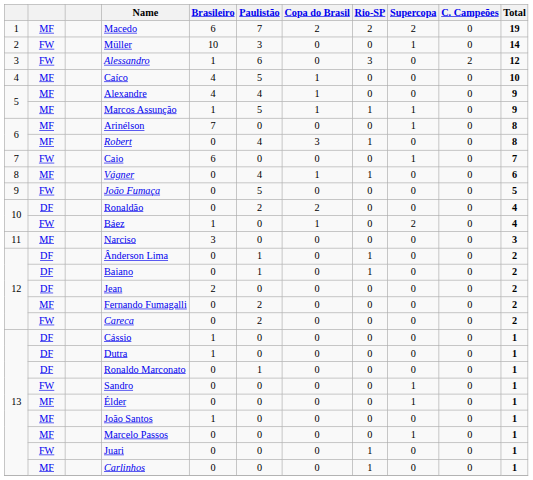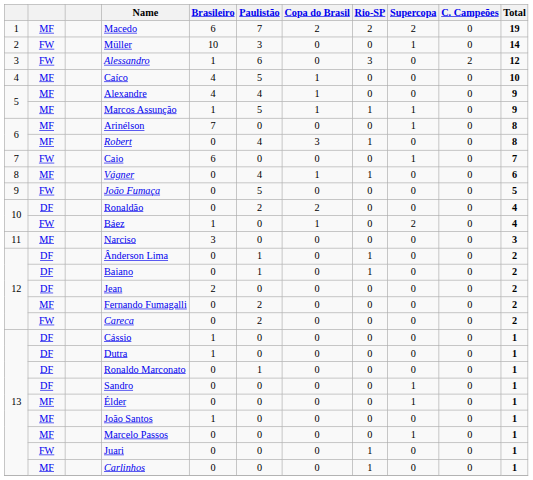 <table class="wikitable sortable" style="text-align:center;">
 <tr>
 <th width="30"></th>
 <th width="50"></th>
 <th width="50"></th>
 <th>Name</th>
 <th><a href='#'>Brasileiro</a></th>
 <th><a href='#'>Paulistão</a></th>
 <th><a href='#'>Copa do Brasil</a></th>
 <th><a href='#'>Rio-SP</a></th>
 <th><a href='#'>Supercopa</a></th>
 <th><a href='#'>C. Campeões</a></th>
 <th>Total</th>
 </tr>
 <tr>
 <td rowspan=1>1</td>
 <td><a href='#'>MF</a></td>
 <td></td>
 <td align=left><a href='#'>Macedo</a></td>
 <td>6</td>
 <td>7</td>
 <td>2</td>
 <td>2</td>
 <td>2</td>
 <td>0</td>
 <td><strong>19</strong></td>
 </tr>
 <tr>
 <td rowspan=1>2</td>
 <td><a href='#'>FW</a></td>
 <td></td>
 <td align=left><a href='#'>Müller</a></td>
 <td>10</td>
 <td>3</td>
 <td>0</td>
 <td>0</td>
 <td>1</td>
 <td>0</td>
 <td><strong>14</strong></td>
 </tr>
 <tr>
 <td rowspan=1>3</td>
 <td><a href='#'>FW</a></td>
 <td></td>
 <td align=left><em><a href='#'>Alessandro</a></em></td>
 <td>1</td>
 <td>6</td>
 <td>0</td>
 <td>3</td>
 <td>0</td>
 <td>2</td>
 <td><strong>12</strong></td>
 </tr>
 <tr>
 <td rowspan=1>4</td>
 <td><a href='#'>MF</a></td>
 <td></td>
 <td align=left><a href='#'>Caíco</a></td>
 <td>4</td>
 <td>5</td>
 <td>1</td>
 <td>0</td>
 <td>0</td>
 <td>0</td>
 <td><strong>10</strong></td>
 </tr>
 <tr>
 <td rowspan=2>5</td>
 <td><a href='#'>MF</a></td>
 <td></td>
 <td align=left><a href='#'>Alexandre</a></td>
 <td>4</td>
 <td>4</td>
 <td>1</td>
 <td>0</td>
 <td>0</td>
 <td>0</td>
 <td><strong>9</strong></td>
 </tr>
 <tr>
 <td><a href='#'>MF</a></td>
 <td></td>
 <td align=left><a href='#'>Marcos Assunção</a></td>
 <td>1</td>
 <td>5</td>
 <td>1</td>
 <td>1</td>
 <td>1</td>
 <td>0</td>
 <td><strong>9</strong></td>
 </tr>
 <tr>
 <td rowspan=2>6</td>
 <td><a href='#'>MF</a></td>
 <td></td>
 <td align=left><a href='#'>Arinélson</a></td>
 <td>7</td>
 <td>0</td>
 <td>0</td>
 <td>0</td>
 <td>1</td>
 <td>0</td>
 <td><strong>8</strong></td>
 </tr>
 <tr>
 <td><a href='#'>MF</a></td>
 <td></td>
 <td align=left><em><a href='#'>Robert</a></em></td>
 <td>0</td>
 <td>4</td>
 <td>3</td>
 <td>1</td>
 <td>0</td>
 <td>0</td>
 <td><strong>8</strong></td>
 </tr>
 <tr>
 <td rowspan=1>7</td>
 <td><a href='#'>FW</a></td>
 <td></td>
 <td align=left><a href='#'>Caio</a></td>
 <td>6</td>
 <td>0</td>
 <td>0</td>
 <td>0</td>
 <td>1</td>
 <td>0</td>
 <td><strong>7</strong></td>
 </tr>
 <tr>
 <td rowspan=1>8</td>
 <td><a href='#'>MF</a></td>
 <td></td>
 <td align=left><em><a href='#'>Vágner</a></em></td>
 <td>0</td>
 <td>4</td>
 <td>1</td>
 <td>1</td>
 <td>0</td>
 <td>0</td>
 <td><strong>6</strong></td>
 </tr>
 <tr>
 <td rowspan=1>9</td>
 <td><a href='#'>FW</a></td>
 <td></td>
 <td align=left><em><a href='#'>João Fumaça</a></em></td>
 <td>0</td>
 <td>5</td>
 <td>0</td>
 <td>0</td>
 <td>0</td>
 <td>0</td>
 <td><strong>5</strong></td>
 </tr>
 <tr>
 <td rowspan=2>10</td>
 <td><a href='#'>DF</a></td>
 <td></td>
 <td align=left><a href='#'>Ronaldão</a></td>
 <td>0</td>
 <td>2</td>
 <td>2</td>
 <td>0</td>
 <td>0</td>
 <td>0</td>
 <td><strong>4</strong></td>
 </tr>
 <tr>
 <td><a href='#'>FW</a></td>
 <td></td>
 <td align=left><a href='#'>Báez</a></td>
 <td>1</td>
 <td>0</td>
 <td>1</td>
 <td>0</td>
 <td>2</td>
 <td>0</td>
 <td><strong>4</strong></td>
 </tr>
 <tr>
 <td rowspan=1>11</td>
 <td><a href='#'>MF</a></td>
 <td></td>
 <td align=left><a href='#'>Narciso</a></td>
 <td>3</td>
 <td>0</td>
 <td>0</td>
 <td>0</td>
 <td>0</td>
 <td>0</td>
 <td><strong>3</strong></td>
 </tr>
 <tr>
 <td rowspan=5>12</td>
 <td><a href='#'>DF</a></td>
 <td></td>
 <td align=left><a href='#'>Ânderson Lima</a></td>
 <td>0</td>
 <td>1</td>
 <td>0</td>
 <td>1</td>
 <td>0</td>
 <td>0</td>
 <td><strong>2</strong></td>
 </tr>
 <tr>
 <td><a href='#'>DF</a></td>
 <td></td>
 <td align=left><a href='#'>Baiano</a></td>
 <td>0</td>
 <td>1</td>
 <td>0</td>
 <td>1</td>
 <td>0</td>
 <td>0</td>
 <td><strong>2</strong></td>
 </tr>
 <tr>
 <td><a href='#'>DF</a></td>
 <td></td>
 <td align=left><a href='#'>Jean</a></td>
 <td>2</td>
 <td>0</td>
 <td>0</td>
 <td>0</td>
 <td>0</td>
 <td>0</td>
 <td><strong>2</strong></td>
 </tr>
 <tr>
 <td><a href='#'>MF</a></td>
 <td></td>
 <td align=left><a href='#'>Fernando Fumagalli</a></td>
 <td>0</td>
 <td>2</td>
 <td>0</td>
 <td>0</td>
 <td>0</td>
 <td>0</td>
 <td><strong>2</strong></td>
 </tr>
 <tr>
 <td><a href='#'>FW</a></td>
 <td></td>
 <td align=left><em><a href='#'>Careca</a></em></td>
 <td>0</td>
 <td>2</td>
 <td>0</td>
 <td>0</td>
 <td>0</td>
 <td>0</td>
 <td><strong>2</strong></td>
 </tr>
 <tr>
 <td rowspan=9>13</td>
 <td><a href='#'>DF</a></td>
 <td></td>
 <td align=left><a href='#'>Cássio</a></td>
 <td>1</td>
 <td>0</td>
 <td>0</td>
 <td>0</td>
 <td>0</td>
 <td>0</td>
 <td><strong>1</strong></td>
 </tr>
 <tr>
 <td><a href='#'>DF</a></td>
 <td></td>
 <td align=left><a href='#'>Dutra</a></td>
 <td>1</td>
 <td>0</td>
 <td>0</td>
 <td>0</td>
 <td>0</td>
 <td>0</td>
 <td><strong>1</strong></td>
 </tr>
 <tr>
 <td><a href='#'>DF</a></td>
 <td></td>
 <td align=left><a href='#'>Ronaldo Marconato</a></td>
 <td>0</td>
 <td>1</td>
 <td>0</td>
 <td>0</td>
 <td>0</td>
 <td>0</td>
 <td><strong>1</strong></td>
 </tr>
 <tr>
-<td><a href='#'>FW</a></td>
+<td><a href='#'>DF</a></td>
 <td></td>
 <td align=left><a href='#'>Sandro</a></td>
 <td>0</td>
 <td>0</td>
 <td>0</td>
 <td>0</td>
 <td>1</td>
 <td>0</td>
 <td><strong>1</strong></td>
 </tr>
 <tr>
 <td><a href='#'>MF</a></td>
 <td></td>
 <td align=left><a href='#'>Élder</a></td>
 <td>0</td>
 <td>0</td>
 <td>0</td>
 <td>0</td>
 <td>1</td>
 <td>0</td>
 <td><strong>1</strong></td>
 </tr>
 <tr>
 <td><a href='#'>MF</a></td>
 <td></td>
 <td align=left><a href='#'>João Santos</a></td>
 <td>1</td>
 <td>0</td>
 <td>0</td>
 <td>0</td>
 <td>0</td>
 <td>0</td>
 <td><strong>1</strong></td>
 </tr>
 <tr>
 <td><a href='#'>MF</a></td>
 <td></td>
 <td align=left><a href='#'>Marcelo Passos</a></td>
 <td>0</td>
 <td>0</td>
 <td>0</td>
 <td>0</td>
 <td>1</td>
 <td>0</td>
 <td><strong>1</strong></td>
 </tr>
 <tr>
 <td><a href='#'>FW</a></td>
 <td></td>
 <td align=left><a href='#'>Juari</a></td>
 <td>0</td>
 <td>0</td>
 <td>0</td>
 <td>1</td>
 <td>0</td>
 <td>0</td>
 <td><strong>1</strong></td>
 </tr>
 <tr>
 <td><a href='#'>MF</a></td>
 <td></td>
 <td align=left><em><a href='#'>Carlinhos</a></em></td>
 <td>0</td>
 <td>0</td>
 <td>0</td>
 <td>1</td>
 <td>0</td>
 <td>0</td>
 <td><strong>1</strong></td>
 </tr>
 <tr>
 </tr>
 </table>
